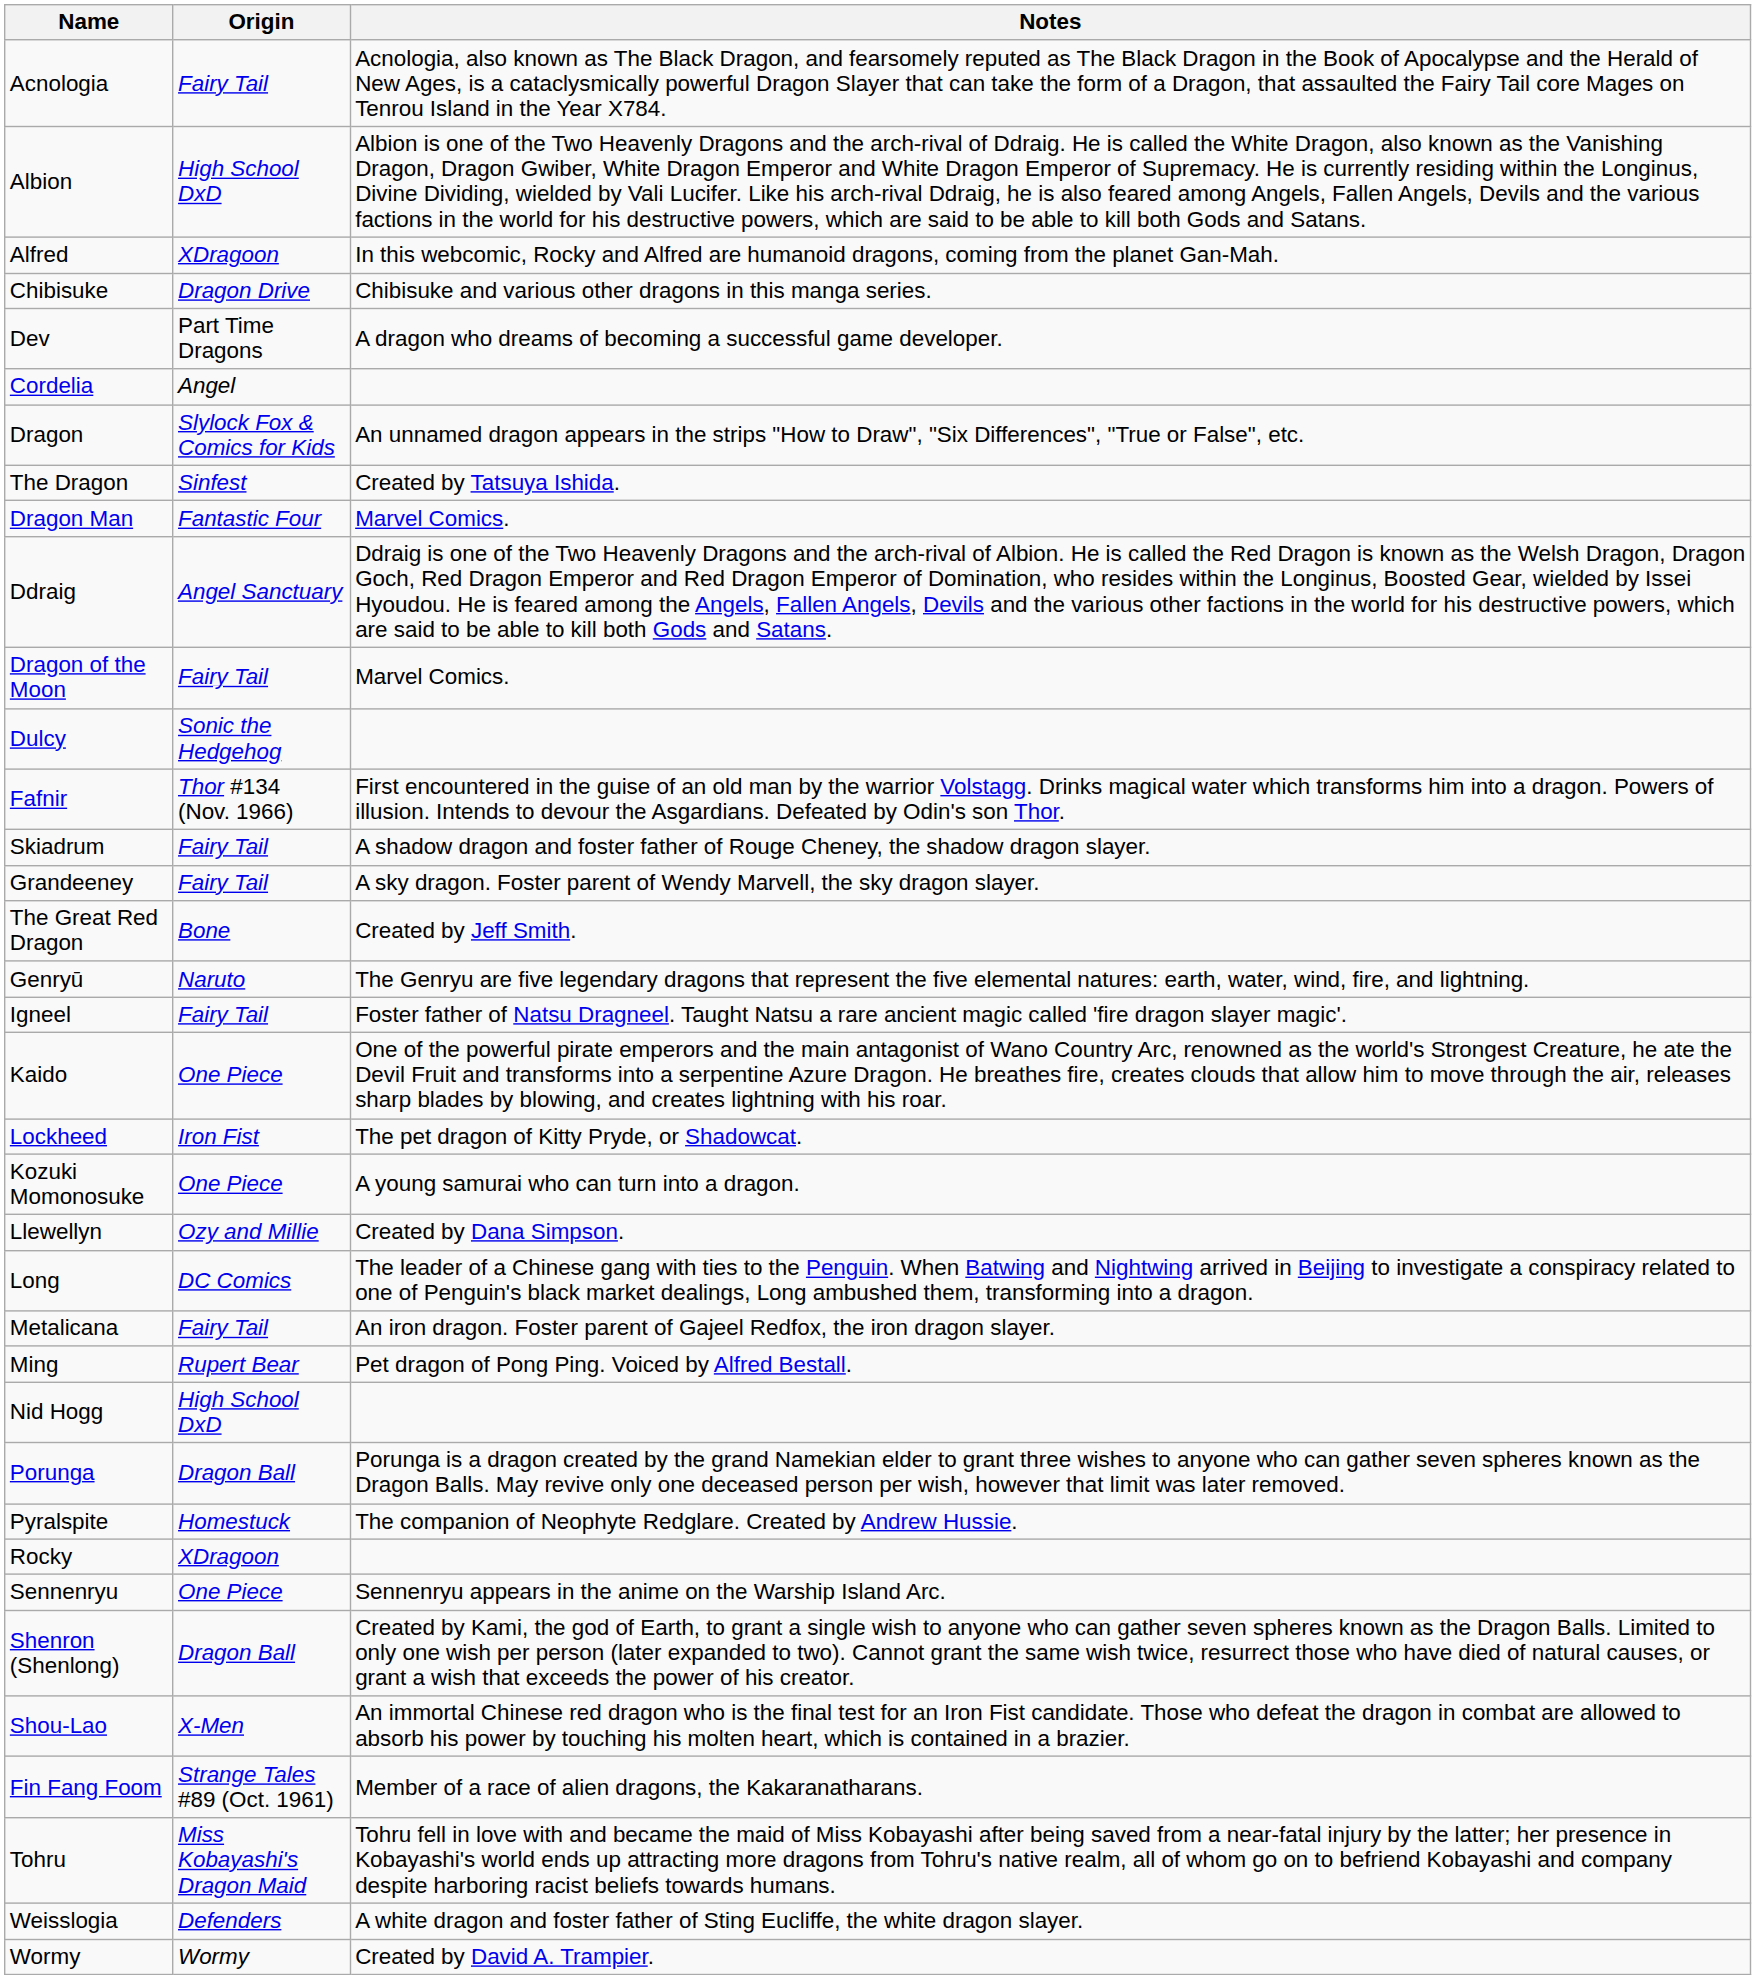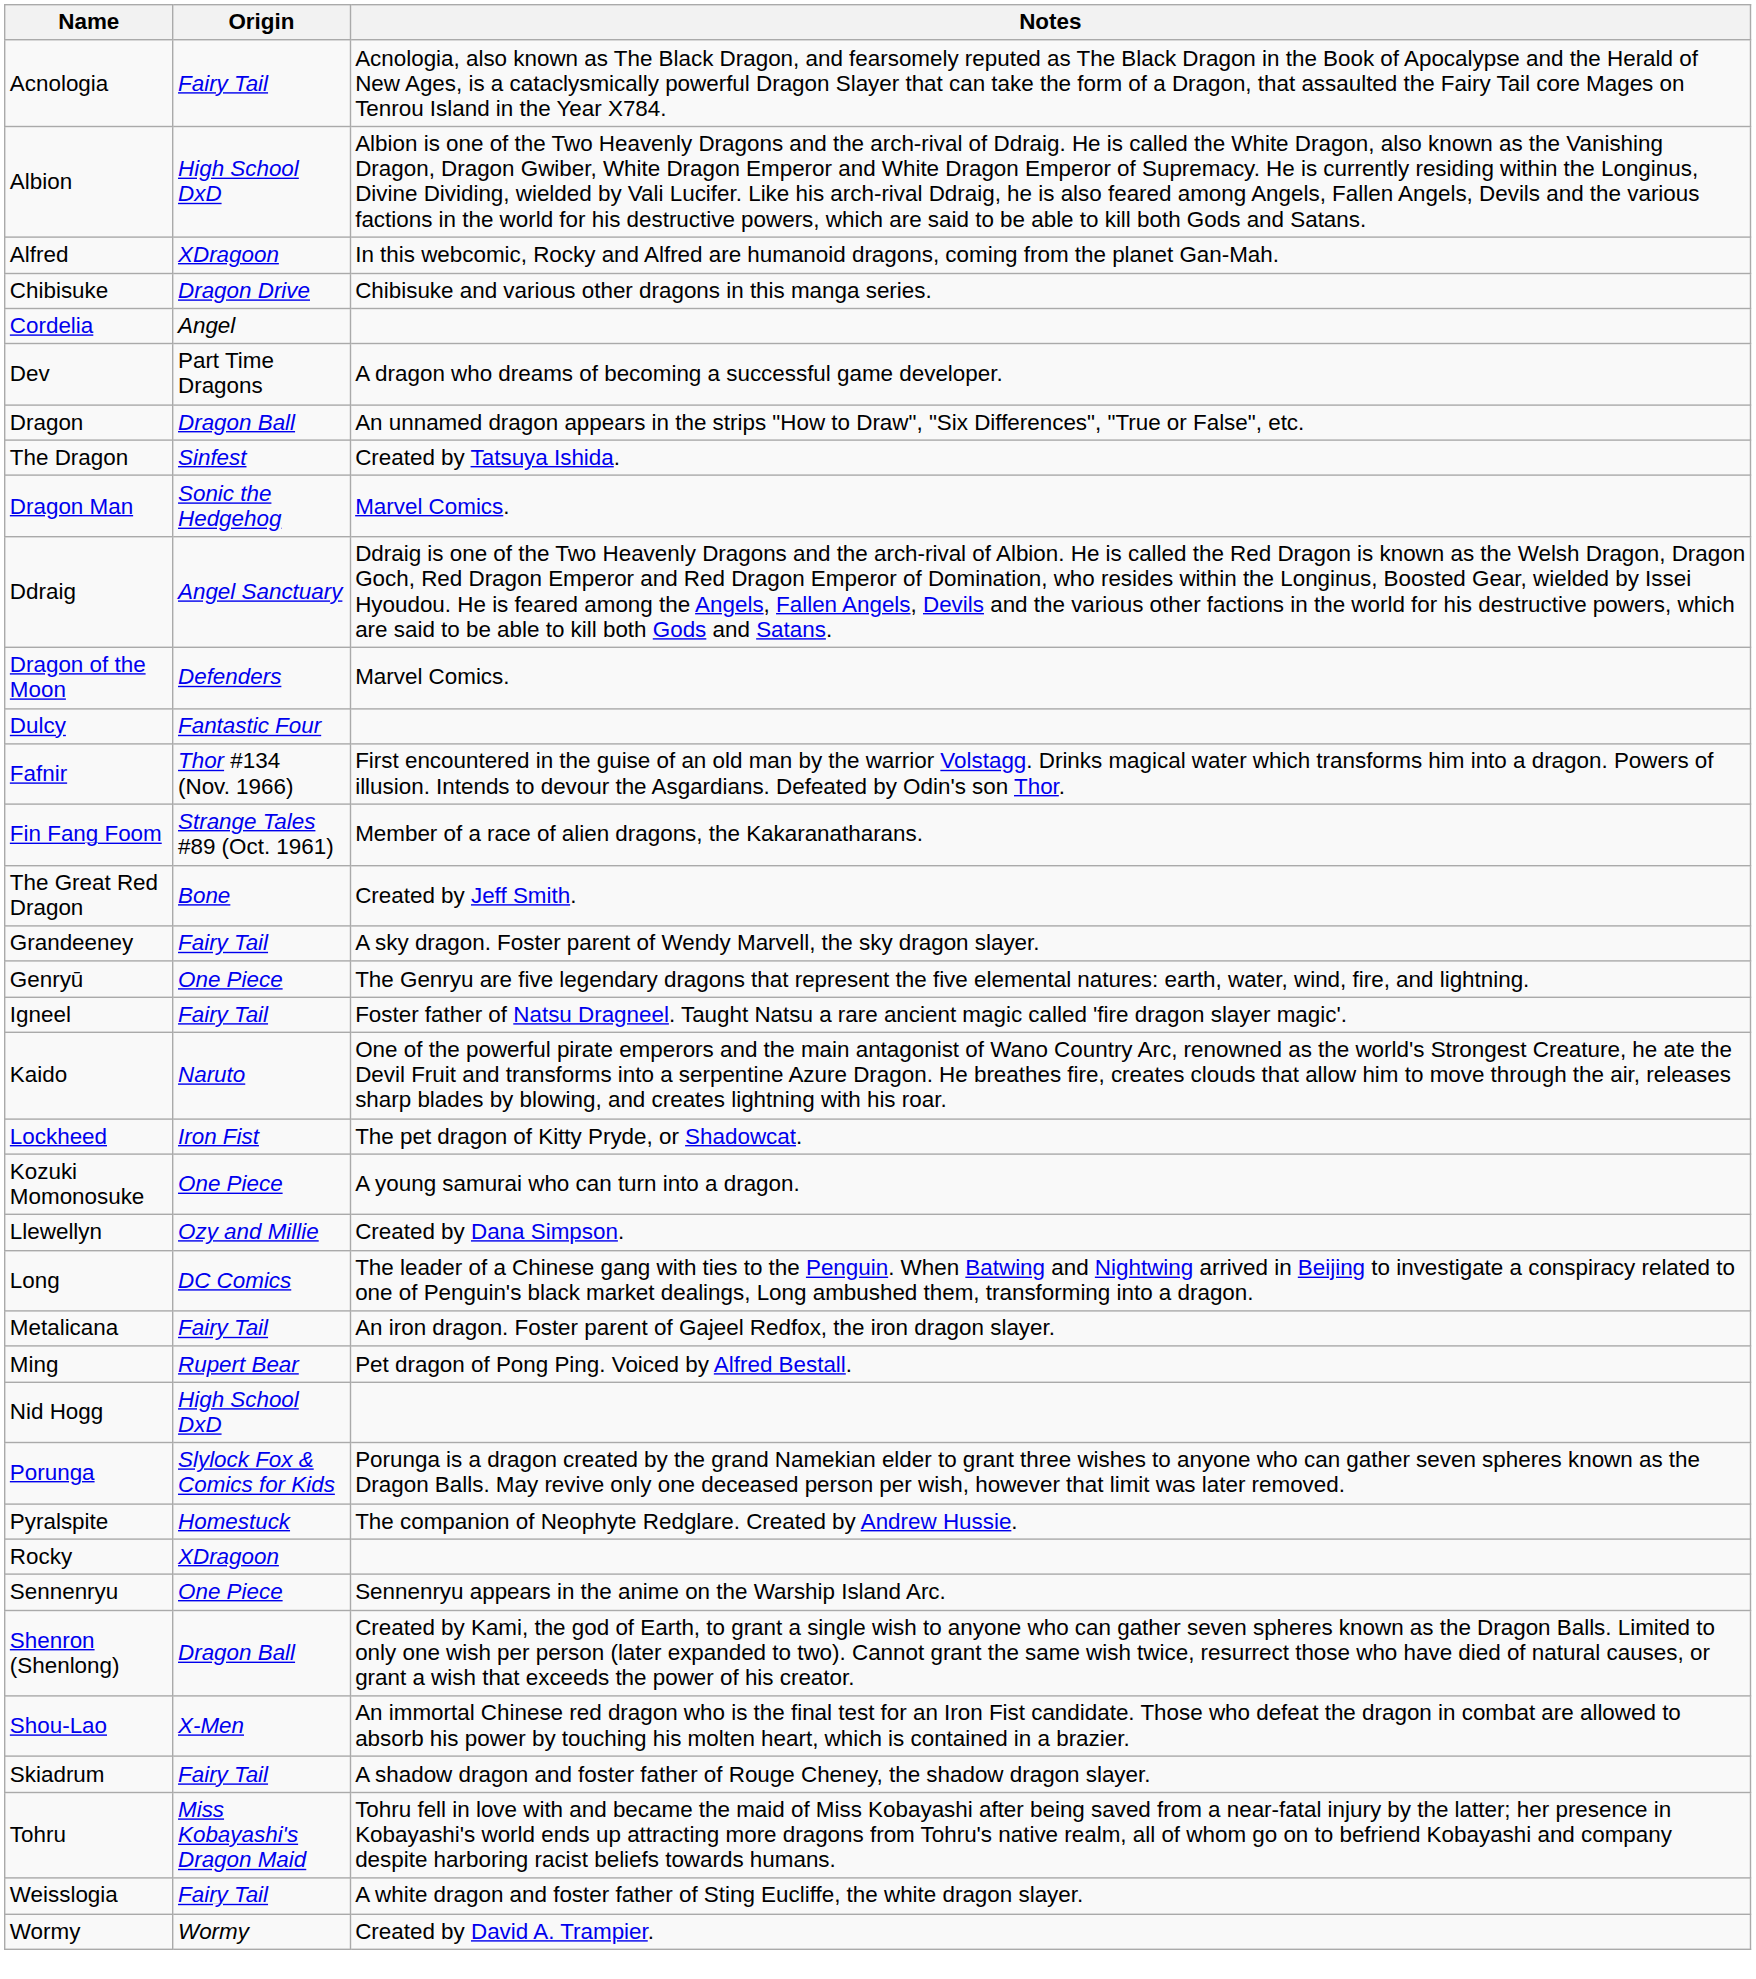 <table class="wikitable sortable" style="text-align: left">
 <tr>
 <th>Name</th>
 <th>Origin</th>
 <th class="unsortable">Notes</th>
 </tr>
 <tr>
 <td>Acnologia</td>
 <td><em><a href='#'>Fairy Tail</a></em></td>
 <td>Acnologia, also known as The Black Dragon, and fearsomely reputed as The Black Dragon in the Book of Apocalypse and the Herald of New Ages, is a cataclysmically powerful Dragon Slayer that can take the form of a Dragon, that assaulted the Fairy Tail core Mages on Tenrou Island in the Year X784.</td>
 </tr>
 <tr>
 <td>Albion</td>
 <td><em><a href='#'>High School DxD</a></em></td>
 <td>Albion is one of the Two Heavenly Dragons and the arch-rival of Ddraig. He is called the White Dragon, also known as the Vanishing Dragon, Dragon Gwiber, White Dragon Emperor and White Dragon Emperor of Supremacy. He is currently residing within the Longinus, Divine Dividing, wielded by Vali Lucifer. Like his arch-rival Ddraig, he is also feared among Angels, Fallen Angels, Devils and the various factions in the world for his destructive powers, which are said to be able to kill both Gods and Satans.</td>
 </tr>
 <tr>
 <td>Alfred</td>
 <td><em><a href='#'>XDragoon</a></em></td>
 <td>In this webcomic, Rocky and Alfred are humanoid dragons, coming from the planet Gan-Mah.</td>
 </tr>
 <tr>
 <td>Chibisuke</td>
 <td><em><a href='#'>Dragon Drive</a></em></td>
 <td>Chibisuke and various other dragons in this manga series.</td>
 </tr>
 <tr>
+<td><a href='#'>Cordelia</a></td>
+<td><em>Angel</em></td>
+<td></td>
+</tr>
+<tr>
 <td>Dev</td>
 <td>Part Time Dragons</td>
 <td>A dragon who dreams of becoming a successful game developer.</td>
 </tr>
 <tr>
-<td><a href='#'>Cordelia</a></td>
-<td><em>Angel</em></td>
-<td></td>
-</tr>
-<tr>
 <td>Dragon</td>
-<td><em><a href='#'>Slylock Fox & Comics for Kids</a></em></td>
+<td><em><a href='#'>Dragon Ball</a></em></td>
 <td>An unnamed dragon appears in the strips "How to Draw", "Six Differences", "True or False", etc.</td>
 </tr>
 <tr>
 <td>The Dragon</td>
 <td><em><a href='#'>Sinfest</a></em></td>
 <td>Created by <a href='#'>Tatsuya Ishida</a>.</td>
 </tr>
 <tr>
 <td><a href='#'>Dragon Man</a></td>
-<td><em><a href='#'>Fantastic Four</a></em></td>
+<td><em><a href='#'>Sonic the Hedgehog</a></em></td>
 <td><a href='#'>Marvel Comics</a>.</td>
 </tr>
 <tr>
 <td>Ddraig</td>
 <td><em><a href='#'>Angel Sanctuary</a></em></td>
 <td>Ddraig is one of the Two Heavenly Dragons and the arch-rival of Albion. He is called the Red Dragon is known as the Welsh Dragon, Dragon Goch, Red Dragon Emperor and Red Dragon Emperor of Domination, who resides within the Longinus, Boosted Gear, wielded by Issei Hyoudou. He is feared among the <a href='#'>Angels</a>, <a href='#'>Fallen Angels</a>, <a href='#'>Devils</a> and the various other factions in the world for his destructive powers, which are said to be able to kill both <a href='#'>Gods</a> and <a href='#'>Satans</a>.</td>
 </tr>
 <tr>
 <td><a href='#'>Dragon of the Moon</a></td>
-<td><em><a href='#'>Fairy Tail</a></em></td>
+<td><em><a href='#'>Defenders</a></em></td>
 <td>Marvel Comics.</td>
 </tr>
 <tr>
 <td><a href='#'>Dulcy</a></td>
-<td><em><a href='#'>Sonic the Hedgehog</a></em></td>
+<td><em><a href='#'>Fantastic Four</a></em></td>
 <td></td>
 </tr>
 <tr>
 <td><a href='#'>Fafnir</a></td>
 <td><em><a href='#'>Thor</a></em> #134<br>(Nov. 1966)</td>
 <td>First encountered in the guise of an old man by the warrior <a href='#'>Volstagg</a>. Drinks magical water which transforms him into a dragon. Powers of illusion. Intends to devour the Asgardians. Defeated by Odin's son <a href='#'>Thor</a>.</td>
 </tr>
 <tr>
-<td>Skiadrum</td>
-<td><em><a href='#'>Fairy Tail</a></em></td>
-<td>A shadow dragon and foster father of Rouge Cheney, the shadow dragon slayer.</td>
+<td><a href='#'>Fin Fang Foom</a></td>
+<td><em><a href='#'>Strange Tales</a></em> #89 (Oct. 1961)</td>
+<td>Member of a race of alien dragons, the Kakaranatharans.</td>
+</tr>
+<tr>
+<td>The Great Red Dragon</td>
+<td><em><a href='#'>Bone</a></em></td>
+<td>Created by <a href='#'>Jeff Smith</a>.</td>
 </tr>
 <tr>
 <td>Grandeeney</td>
 <td><em><a href='#'>Fairy Tail</a></em></td>
 <td>A sky dragon. Foster parent of Wendy Marvell, the sky dragon slayer.</td>
 </tr>
 <tr>
-<td>The Great Red Dragon</td>
-<td><em><a href='#'>Bone</a></em></td>
-<td>Created by <a href='#'>Jeff Smith</a>.</td>
-</tr>
-<tr>
 <td>Genryū</td>
-<td><em><a href='#'>Naruto</a></em></td>
+<td><em><a href='#'>One Piece</a></em></td>
 <td>The Genryu are five legendary dragons that represent the five elemental natures: earth, water, wind, fire, and lightning.</td>
 </tr>
 <tr>
 <td>Igneel</td>
 <td><em><a href='#'>Fairy Tail</a></em></td>
 <td>Foster father of <a href='#'>Natsu Dragneel</a>. Taught Natsu a rare ancient magic called 'fire dragon slayer magic'.</td>
 </tr>
 <tr>
 <td>Kaido</td>
-<td><em><a href='#'>One Piece</a></em></td>
+<td><em><a href='#'>Naruto</a></em></td>
 <td>One of the powerful pirate emperors and the main antagonist of Wano Country Arc, renowned as the world's Strongest Creature, he ate the Devil Fruit and transforms into a serpentine Azure Dragon. He breathes fire, creates clouds that allow him to move through the air, releases sharp blades by blowing, and creates lightning with his roar.</td>
 </tr>
 <tr>
 <td><a href='#'>Lockheed</a></td>
 <td><em><a href='#'>Iron Fist</a></em></td>
 <td>The pet dragon of Kitty Pryde, or <a href='#'>Shadowcat</a>.</td>
 </tr>
 <tr>
 <td>Kozuki Momonosuke</td>
 <td><em><a href='#'>One Piece</a></em></td>
 <td>A young samurai who can turn into a dragon.</td>
 </tr>
 <tr>
 <td>Llewellyn</td>
 <td><em><a href='#'>Ozy and Millie</a></em></td>
 <td>Created by <a href='#'>Dana Simpson</a>.</td>
 </tr>
 <tr>
 <td>Long</td>
 <td><em><a href='#'>DC Comics</a></em></td>
 <td>The leader of a Chinese gang with ties to the <a href='#'>Penguin</a>. When <a href='#'>Batwing</a> and <a href='#'>Nightwing</a> arrived in <a href='#'>Beijing</a> to investigate a conspiracy related to one of Penguin's black market dealings, Long ambushed them, transforming into a dragon.</td>
 </tr>
 <tr>
 <td>Metalicana</td>
 <td><em><a href='#'>Fairy Tail</a></em></td>
 <td>An iron dragon. Foster parent of Gajeel Redfox, the iron dragon slayer.</td>
 </tr>
 <tr>
 <td>Ming</td>
 <td><em><a href='#'>Rupert Bear</a></em></td>
 <td>Pet dragon of Pong Ping. Voiced by <a href='#'>Alfred Bestall</a>.</td>
 </tr>
 <tr>
 <td>Nid Hogg</td>
 <td><em><a href='#'>High School DxD</a></em></td>
 <td></td>
 </tr>
 <tr>
 <td><a href='#'>Porunga</a></td>
-<td><em><a href='#'>Dragon Ball</a></em></td>
+<td><em><a href='#'>Slylock Fox & Comics for Kids</a></em></td>
 <td>Porunga is a dragon created by the grand Namekian elder to grant three wishes to anyone who can gather seven spheres known as the Dragon Balls. May revive only one deceased person per wish, however that limit was later removed.</td>
 </tr>
 <tr>
 <td>Pyralspite</td>
 <td><em><a href='#'>Homestuck</a></em></td>
 <td>The companion of Neophyte Redglare. Created by <a href='#'>Andrew Hussie</a>.</td>
 </tr>
 <tr>
 <td>Rocky</td>
 <td><em><a href='#'>XDragoon</a></em></td>
 <td></td>
 </tr>
 <tr>
 <td>Sennenryu</td>
 <td><em><a href='#'>One Piece</a></em></td>
 <td>Sennenryu appears in the anime on the Warship Island Arc.</td>
 </tr>
 <tr>
 <td><a href='#'>Shenron</a> (Shenlong)</td>
 <td><em><a href='#'>Dragon Ball</a></em></td>
 <td>Created by Kami, the god of Earth, to grant a single wish to anyone who can gather seven spheres known as the Dragon Balls. Limited to only one wish per person (later expanded to two). Cannot grant the same wish twice, resurrect those who have died of natural causes, or grant a wish that exceeds the power of his creator.</td>
 </tr>
 <tr>
 <td><a href='#'>Shou-Lao</a></td>
 <td><em><a href='#'>X-Men</a></em></td>
 <td>An immortal Chinese red dragon who is the final test for an Iron Fist candidate. Those who defeat the dragon in combat are allowed to absorb his power by touching his molten heart, which is contained in a brazier.</td>
 </tr>
 <tr>
-<td><a href='#'>Fin Fang Foom</a></td>
-<td><em><a href='#'>Strange Tales</a></em> #89 (Oct. 1961)</td>
-<td>Member of a race of alien dragons, the Kakaranatharans.</td>
+<td>Skiadrum</td>
+<td><em><a href='#'>Fairy Tail</a></em></td>
+<td>A shadow dragon and foster father of Rouge Cheney, the shadow dragon slayer.</td>
 </tr>
 <tr>
 <td>Tohru</td>
 <td><em><a href='#'>Miss Kobayashi's Dragon Maid</a></em></td>
 <td>Tohru fell in love with and became the maid of Miss Kobayashi after being saved from a near-fatal injury by the latter; her presence in Kobayashi's world ends up attracting more dragons from Tohru's native realm, all of whom go on to befriend Kobayashi and company despite harboring racist beliefs towards humans.</td>
 </tr>
 <tr>
 <td>Weisslogia</td>
-<td><em><a href='#'>Defenders</a></em></td>
+<td><em><a href='#'>Fairy Tail</a></em></td>
 <td>A white dragon and foster father of Sting Eucliffe, the white dragon slayer.</td>
 </tr>
 <tr>
 <td>Wormy</td>
 <td><em>Wormy</em></td>
 <td>Created by <a href='#'>David A. Trampier</a>.</td>
 </tr>
 </table>
